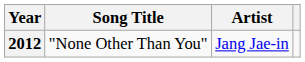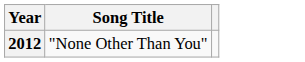 <table class="wikitable sortable plainrowheaders">
 <tr>
 <th scope="col">Year</th>
 <th scope="col">Song Title</th>
-<th scope="col">Artist</th>
 <th scope="col" class="unsortable"></th>
 </tr>
 <tr>
 <th scope="row">2012</th>
 <td>"None Other Than You" </td>
-<td><a href='#'>Jang Jae-in</a></td>
 <td></td>
 </tr>
 </table>
